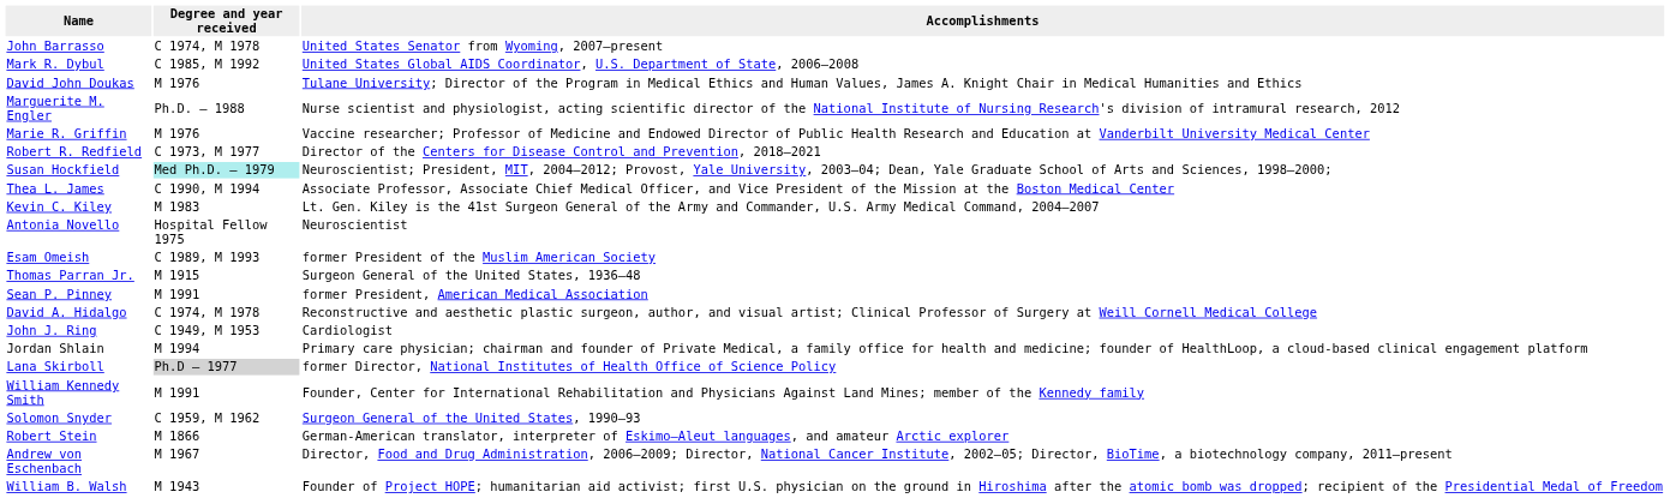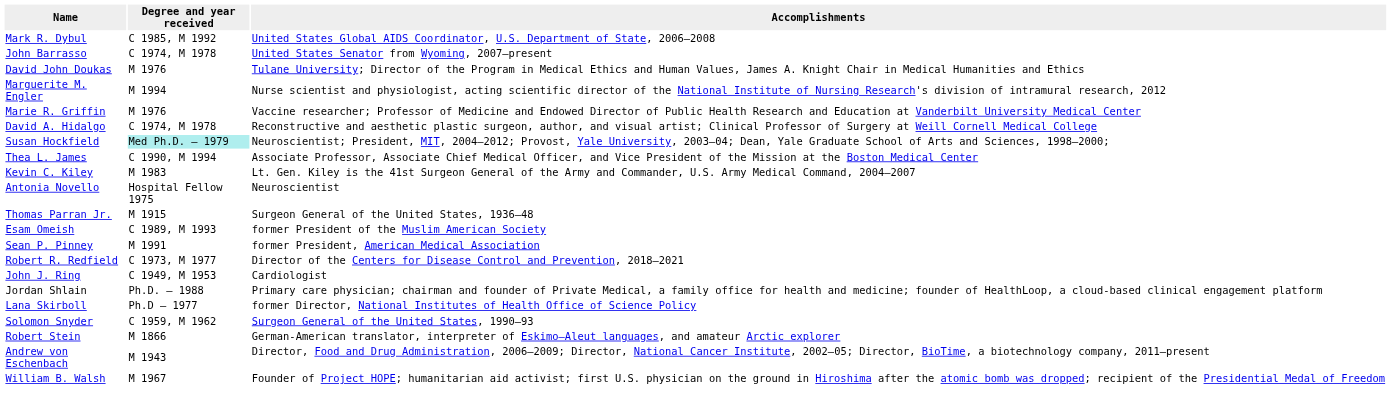 <table>
 <tr>
 <th bgcolor=#EEEEEE>Name</th>
 <th bgcolor=#EEEEEE>Degree and year received</th>
 <th bgcolor=#EEEEEE>Accomplishments</th>
 </tr>
 <tr>
+<td width=150px><a href='#'>Mark R. Dybul</a></td>
+<td width=150px>C 1985, M 1992</td>
+<td><a href='#'>United States Global AIDS Coordinator</a>, <a href='#'>U.S. Department of State</a>, 2006–2008</td>
+</tr>
+<tr>
 <td><a href='#'>John Barrasso</a></td>
 <td>C 1974, M 1978</td>
 <td><a href='#'>United States Senator</a> from <a href='#'>Wyoming</a>, 2007–present</td>
-</tr>
-<tr>
-<td width=150px><a href='#'>Mark R. Dybul</a></td>
-<td width=150px>C 1985, M 1992</td>
-<td><a href='#'>United States Global AIDS Coordinator</a>, <a href='#'>U.S. Department of State</a>, 2006–2008</td>
 </tr>
 <tr>
 <td><a href='#'>David John Doukas</a></td>
 <td valign=top>M 1976</td>
 <td><a href='#'>Tulane University</a>; Director of the Program in Medical Ethics and Human Values, James A. Knight Chair in Medical Humanities and Ethics</td>
 </tr>
 <tr>
 <td><a href='#'>Marguerite M. Engler</a></td>
-<td>Ph.D. – 1988</td>
+<td>M 1994</td>
 <td>Nurse scientist and physiologist, acting scientific director of the <a href='#'>National Institute of Nursing Research</a>'s division of intramural research, 2012</td>
 </tr>
 <tr>
 <td><a href='#'>Marie R. Griffin</a></td>
 <td>M 1976</td>
 <td>Vaccine researcher; Professor of Medicine and Endowed Director of Public Health Research and Education at <a href='#'>Vanderbilt University Medical Center</a></td>
 </tr>
 <tr>
-<td><a href='#'>Robert R. Redfield</a></td>
-<td>C 1973, M 1977</td>
-<td>Director of the <a href='#'>Centers for Disease Control and Prevention</a>, 2018–2021</td>
+<td><a href='#'>David A. Hidalgo</a></td>
+<td>C 1974, M 1978</td>
+<td>Reconstructive and aesthetic plastic surgeon, author, and visual artist; Clinical Professor of Surgery at <a href='#'>Weill Cornell Medical College</a></td>
 </tr>
 <tr>
 <td valign=top><a href='#'>Susan Hockfield</a></td>
 <td valign=top style="background: paleturquoise;">Med Ph.D. – 1979</td>
 <td valign=top>Neuroscientist; President, <a href='#'>MIT</a>, 2004–2012; Provost, <a href='#'>Yale University</a>, 2003–04; Dean, Yale Graduate School of Arts and Sciences, 1998–2000;</td>
 </tr>
 <tr>
 <td><a href='#'>Thea L. James</a></td>
 <td>C 1990, M 1994</td>
 <td>Associate Professor, Associate Chief Medical Officer, and Vice President of the Mission at the <a href='#'>Boston Medical Center</a></td>
 </tr>
 <tr>
 <td valign=top><a href='#'>Kevin C. Kiley</a></td>
 <td>M 1983</td>
 <td valign=top>Lt. Gen. Kiley is the 41st Surgeon General of the Army and Commander, U.S. Army Medical Command, 2004–2007</td>
 </tr>
 <tr>
 <td valign=top><a href='#'>Antonia Novello</a></td>
 <td valign=top>Hospital Fellow 1975</td>
 <td valign=top>Neuroscientist</td>
 </tr>
 <tr>
+<td valign=top><a href='#'>Thomas Parran Jr.</a></td>
+<td valign=top>M 1915</td>
+<td valign=top>Surgeon General of the United States, 1936–48</td>
+</tr>
+<tr>
 <td valign=top><a href='#'>Esam Omeish</a></td>
 <td valign=top>C 1989, M 1993</td>
 <td valign=top>former President of the <a href='#'>Muslim American Society</a></td>
-</tr>
-<tr>
-<td valign=top><a href='#'>Thomas Parran Jr.</a></td>
-<td valign=top>M 1915</td>
-<td valign=top>Surgeon General of the United States, 1936–48</td>
 </tr>
 <tr>
 <td><a href='#'>Sean P. Pinney</a></td>
 <td>M 1991</td>
 <td valign=top>former President, <a href='#'>American Medical Association</a></td>
 </tr>
 <tr>
-<td><a href='#'>David A. Hidalgo</a></td>
-<td>C 1974, M 1978</td>
-<td>Reconstructive and aesthetic plastic surgeon, author, and visual artist; Clinical Professor of Surgery at <a href='#'>Weill Cornell Medical College</a></td>
+<td><a href='#'>Robert R. Redfield</a></td>
+<td>C 1973, M 1977</td>
+<td>Director of the <a href='#'>Centers for Disease Control and Prevention</a>, 2018–2021</td>
 </tr>
 <tr>
 <td valign=top><a href='#'>John J. Ring</a></td>
 <td valign=top>C 1949, M 1953</td>
 <td>Cardiologist</td>
 </tr>
 <tr>
 <td>Jordan Shlain</td>
-<td>M 1994</td>
+<td>Ph.D. – 1988</td>
 <td>Primary care physician; chairman and founder of Private Medical, a family office for health and medicine; founder of HealthLoop, a cloud-based clinical engagement platform</td>
 </tr>
 <tr>
 <td valign=top><a href='#'>Lana Skirboll</a></td>
-<td valign=top style="background: lightgrey;">Ph.D – 1977</td>
+<td valign=top>Ph.D – 1977</td>
 <td valign=top>former Director, <a href='#'>National Institutes of Health Office of Science Policy</a></td>
-</tr>
-<tr>
-<td><a href='#'>William Kennedy Smith</a></td>
-<td>M 1991</td>
-<td>Founder, Center for International Rehabilitation and Physicians Against Land Mines; member of the <a href='#'>Kennedy family</a></td>
 </tr>
 <tr>
 <td valign=top><a href='#'>Solomon Snyder</a></td>
 <td valign=top>C 1959, M 1962</td>
 <td valign=top><a href='#'>Surgeon General of the United States</a>, 1990–93</td>
 </tr>
 <tr>
 <td><a href='#'>Robert Stein</a></td>
 <td>M 1866</td>
 <td>German-American translator, interpreter of <a href='#'>Eskimo–Aleut languages</a>, and amateur <a href='#'>Arctic explorer</a></td>
 </tr>
 <tr>
 <td valign=top><a href='#'>Andrew von Eschenbach</a></td>
-<td valign=top>M 1967</td>
+<td>M 1943</td>
 <td valign=top>Director, <a href='#'>Food and Drug Administration</a>, 2006–2009; Director, <a href='#'>National Cancer Institute</a>, 2002–05; Director, <a href='#'>BioTime</a>, a biotechnology company, 2011–present</td>
 </tr>
 <tr>
 <td><a href='#'>William B. Walsh</a></td>
-<td>M 1943</td>
+<td valign=top>M 1967</td>
 <td>Founder of <a href='#'>Project HOPE</a>; humanitarian aid activist; first U.S. physician on the ground in <a href='#'>Hiroshima</a> after the <a href='#'>atomic bomb was dropped</a>; recipient of the <a href='#'>Presidential Medal of Freedom</a></td>
 </tr>
 <tr>
 </tr>
 </table>
